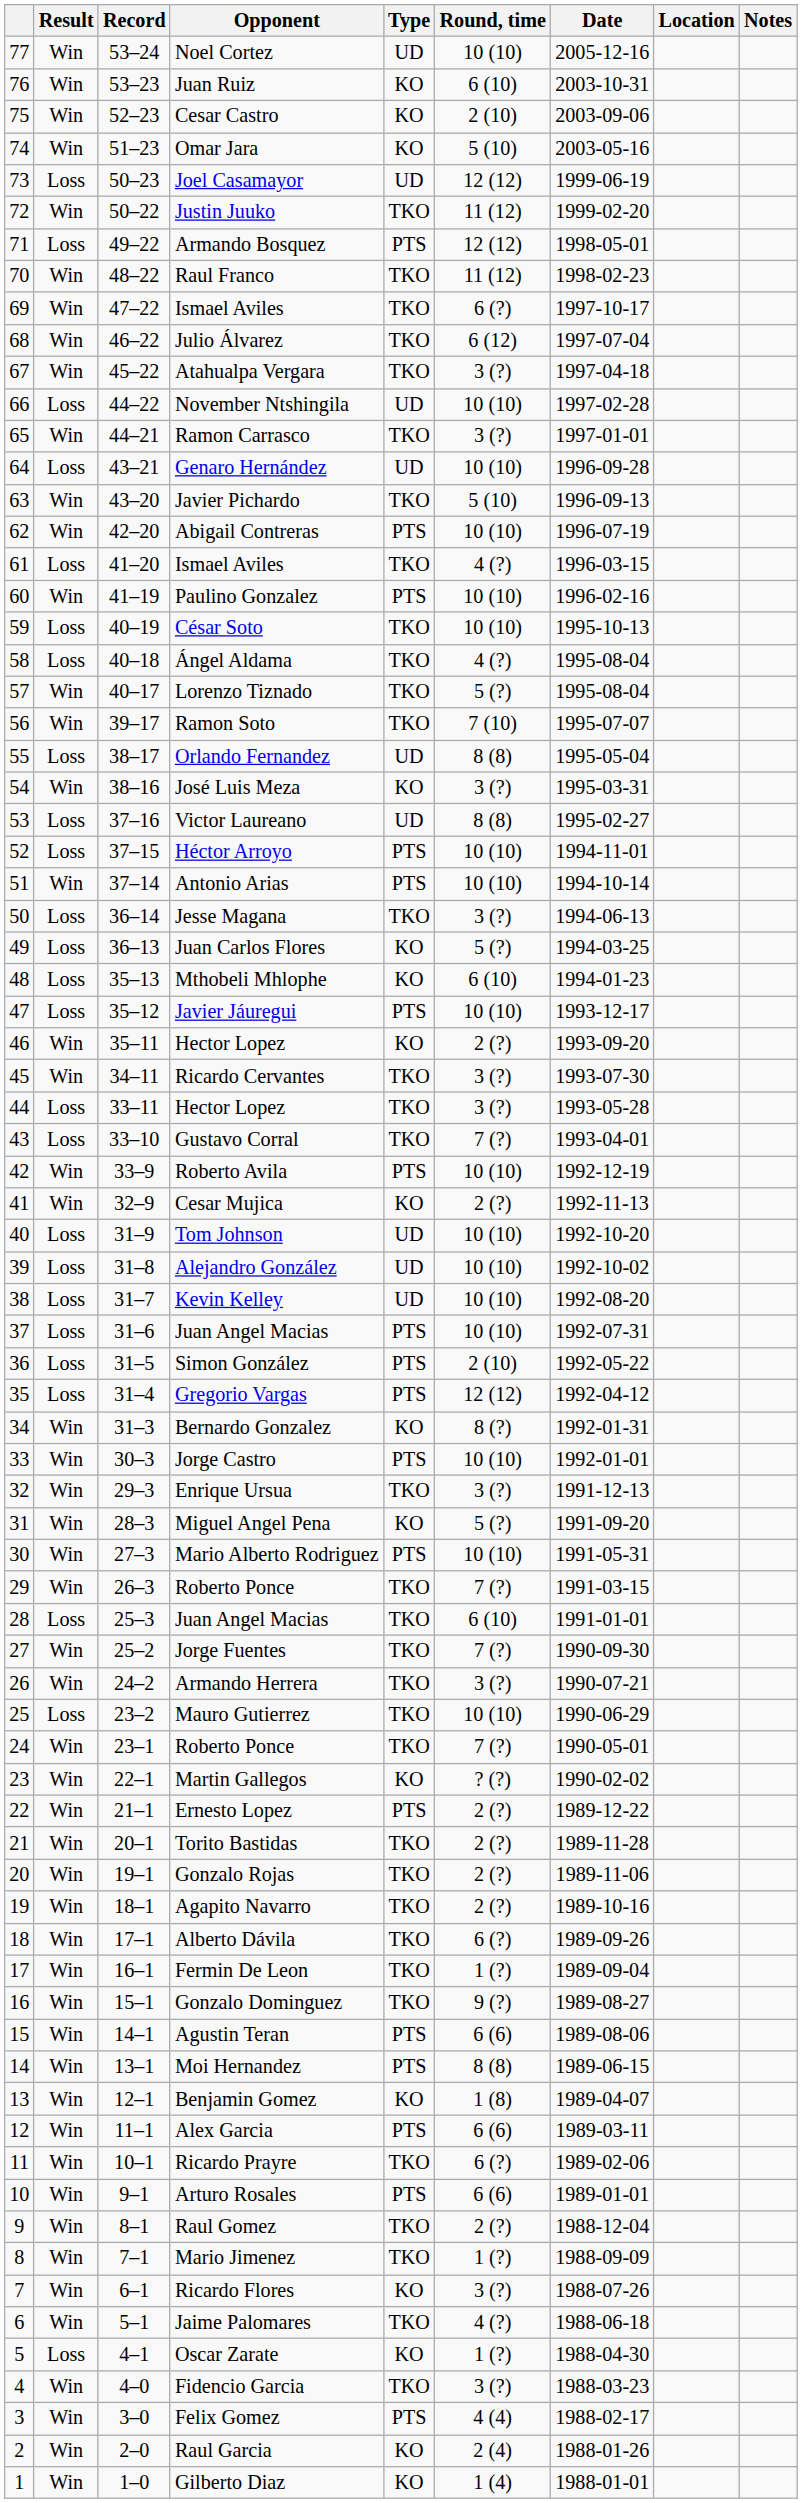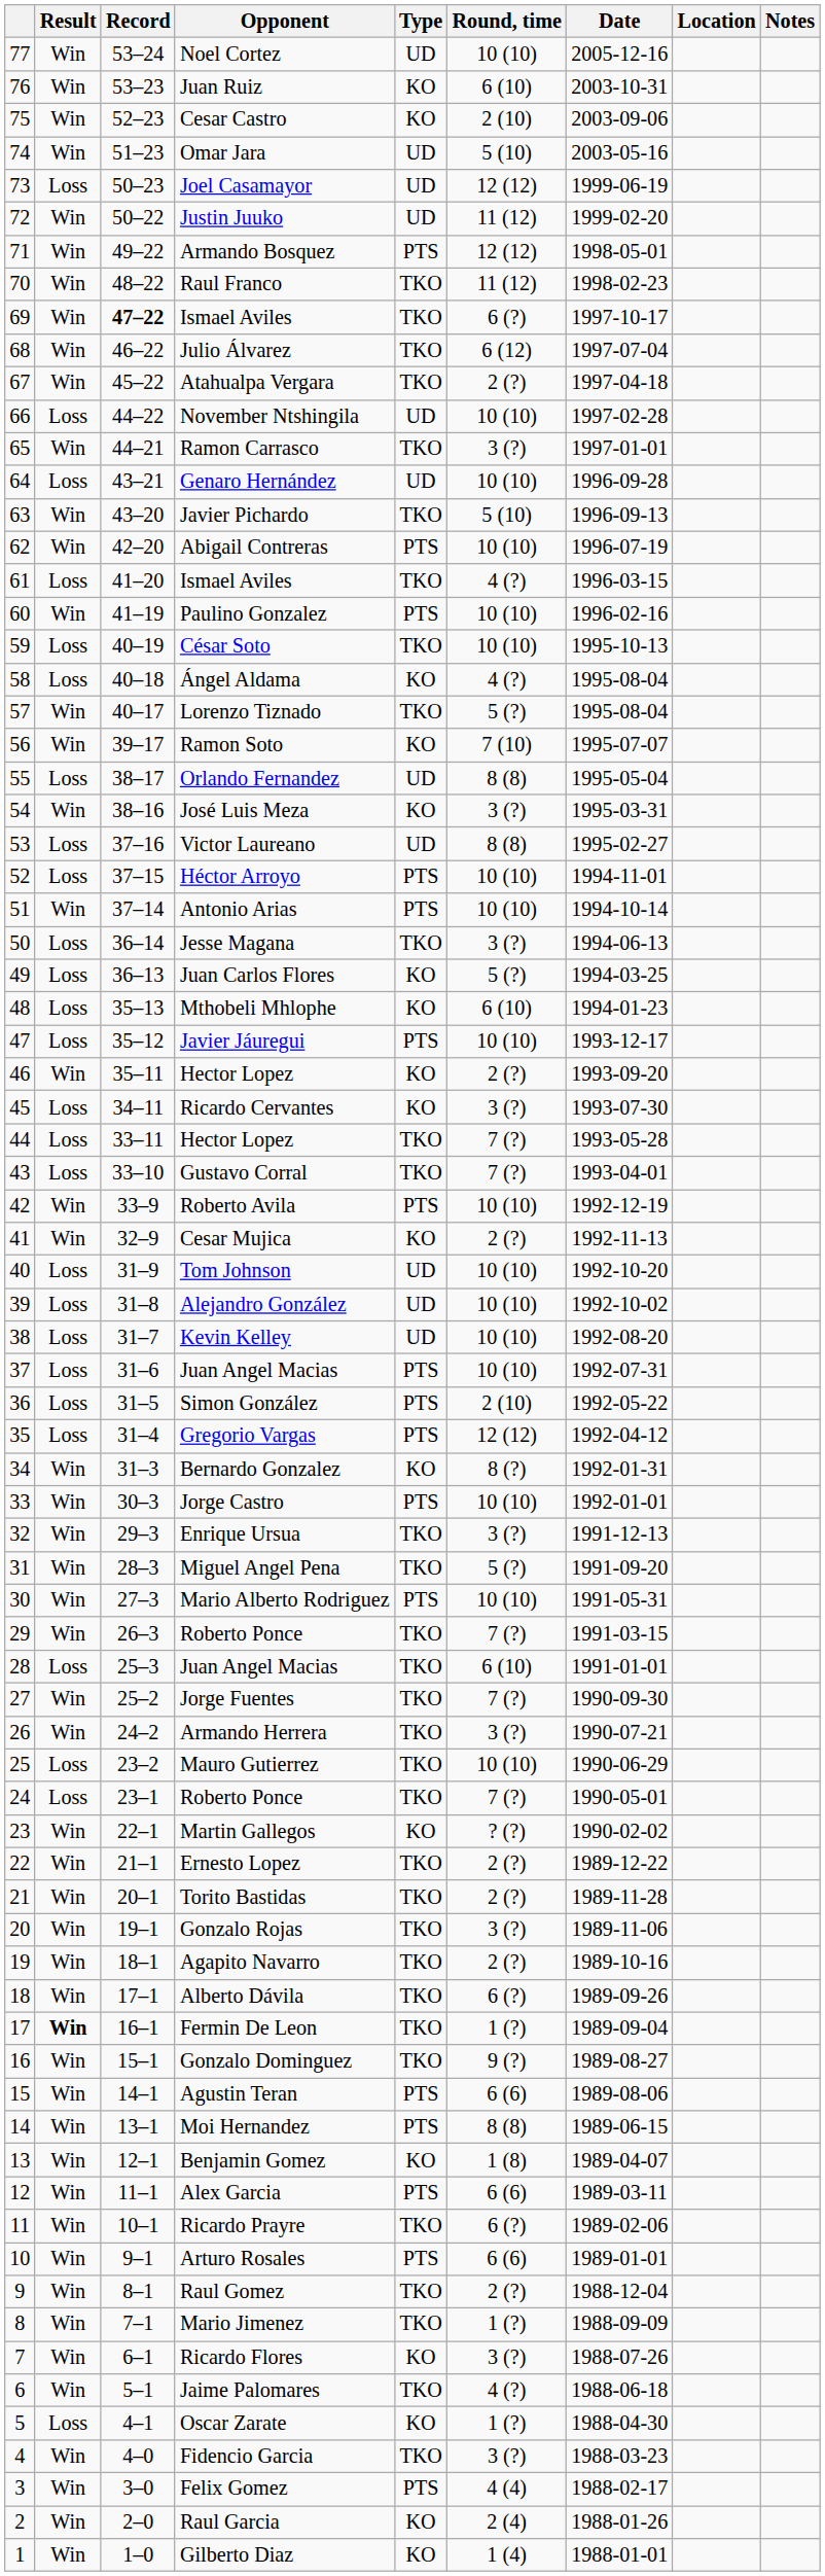 <table class=wikitable style=text-align:center>
 <tr>
 <th></th>
 <th>Result</th>
 <th>Record</th>
 <th>Opponent</th>
 <th>Type</th>
 <th>Round, time</th>
 <th>Date</th>
 <th>Location</th>
 <th>Notes</th>
 </tr>
 <tr>
 <td>77</td>
 <td>Win</td>
 <td>53–24</td>
 <td align=left>Noel Cortez</td>
 <td>UD</td>
 <td>10 (10)</td>
 <td>2005-12-16</td>
 <td align=left></td>
 <td align=left></td>
 </tr>
 <tr>
 <td>76</td>
 <td>Win</td>
 <td>53–23</td>
 <td align=left>Juan Ruiz</td>
 <td>KO</td>
 <td>6 (10)</td>
 <td>2003-10-31</td>
 <td align=left></td>
 <td align=left></td>
 </tr>
 <tr>
 <td>75</td>
 <td>Win</td>
 <td>52–23</td>
 <td align=left>Cesar Castro</td>
 <td>KO</td>
 <td>2 (10)</td>
 <td>2003-09-06</td>
 <td align=left></td>
 <td align=left></td>
 </tr>
 <tr>
 <td>74</td>
 <td>Win</td>
 <td>51–23</td>
 <td align=left>Omar Jara</td>
-<td>KO</td>
+<td>UD</td>
 <td>5 (10)</td>
 <td>2003-05-16</td>
 <td align=left></td>
 <td align=left></td>
 </tr>
 <tr>
 <td>73</td>
 <td>Loss</td>
 <td>50–23</td>
 <td align=left><a href='#'>Joel Casamayor</a></td>
 <td>UD</td>
 <td>12 (12)</td>
 <td>1999-06-19</td>
 <td align=left></td>
 <td align=left></td>
 </tr>
 <tr>
 <td>72</td>
 <td>Win</td>
 <td>50–22</td>
 <td align=left><a href='#'>Justin Juuko</a></td>
-<td>TKO</td>
+<td>UD</td>
 <td>11 (12)</td>
 <td>1999-02-20</td>
 <td align=left></td>
 <td align=left></td>
 </tr>
 <tr>
 <td>71</td>
-<td>Loss</td>
+<td>Win</td>
 <td>49–22</td>
 <td align=left>Armando Bosquez</td>
 <td>PTS</td>
 <td>12 (12)</td>
 <td>1998-05-01</td>
 <td align=left></td>
 <td align=left></td>
 </tr>
 <tr>
 <td>70</td>
 <td>Win</td>
 <td>48–22</td>
 <td align=left>Raul Franco</td>
 <td>TKO</td>
 <td>11 (12)</td>
 <td>1998-02-23</td>
 <td align=left></td>
 <td align=left></td>
 </tr>
 <tr>
 <td>69</td>
 <td>Win</td>
-<td>47–22</td>
+<td><strong>47–22</strong></td>
 <td align=left>Ismael Aviles</td>
 <td>TKO</td>
 <td>6 (?)</td>
 <td>1997-10-17</td>
 <td align=left></td>
 <td align=left></td>
 </tr>
 <tr>
 <td>68</td>
 <td>Win</td>
 <td>46–22</td>
 <td align=left>Julio Álvarez</td>
 <td>TKO</td>
 <td>6 (12)</td>
 <td>1997-07-04</td>
 <td align=left></td>
 <td align=left></td>
 </tr>
 <tr>
 <td>67</td>
 <td>Win</td>
 <td>45–22</td>
 <td align=left>Atahualpa Vergara</td>
 <td>TKO</td>
-<td>3 (?)</td>
+<td>2 (?)</td>
 <td>1997-04-18</td>
 <td align=left></td>
 <td align=left></td>
 </tr>
 <tr>
 <td>66</td>
 <td>Loss</td>
 <td>44–22</td>
 <td align=left>November Ntshingila</td>
 <td>UD</td>
 <td>10 (10)</td>
 <td>1997-02-28</td>
 <td align=left></td>
 <td align=left></td>
 </tr>
 <tr>
 <td>65</td>
 <td>Win</td>
 <td>44–21</td>
 <td align=left>Ramon Carrasco</td>
 <td>TKO</td>
 <td>3 (?)</td>
 <td>1997-01-01</td>
 <td align=left></td>
 <td align=left></td>
 </tr>
 <tr>
 <td>64</td>
 <td>Loss</td>
 <td>43–21</td>
 <td align=left><a href='#'>Genaro Hernández</a></td>
 <td>UD</td>
 <td>10 (10)</td>
 <td>1996-09-28</td>
 <td align=left></td>
 <td align=left></td>
 </tr>
 <tr>
 <td>63</td>
 <td>Win</td>
 <td>43–20</td>
 <td align=left>Javier Pichardo</td>
 <td>TKO</td>
 <td>5 (10)</td>
 <td>1996-09-13</td>
 <td align=left></td>
 <td align=left></td>
 </tr>
 <tr>
 <td>62</td>
 <td>Win</td>
 <td>42–20</td>
 <td align=left>Abigail Contreras</td>
 <td>PTS</td>
 <td>10 (10)</td>
 <td>1996-07-19</td>
 <td align=left></td>
 <td align=left></td>
 </tr>
 <tr>
 <td>61</td>
 <td>Loss</td>
 <td>41–20</td>
 <td align=left>Ismael Aviles</td>
 <td>TKO</td>
 <td>4 (?)</td>
 <td>1996-03-15</td>
 <td align=left></td>
 <td align=left></td>
 </tr>
 <tr>
 <td>60</td>
 <td>Win</td>
 <td>41–19</td>
 <td align=left>Paulino Gonzalez</td>
 <td>PTS</td>
 <td>10 (10)</td>
 <td>1996-02-16</td>
 <td align=left></td>
 <td align=left></td>
 </tr>
 <tr>
 <td>59</td>
 <td>Loss</td>
 <td>40–19</td>
 <td align=left><a href='#'>César Soto</a></td>
 <td>TKO</td>
 <td>10 (10)</td>
 <td>1995-10-13</td>
 <td align=left></td>
 <td align=left></td>
 </tr>
 <tr>
 <td>58</td>
 <td>Loss</td>
 <td>40–18</td>
 <td align=left>Ángel Aldama</td>
-<td>TKO</td>
+<td>KO</td>
 <td>4 (?)</td>
 <td>1995-08-04</td>
 <td align=left></td>
 <td align=left></td>
 </tr>
 <tr>
 <td>57</td>
 <td>Win</td>
 <td>40–17</td>
 <td align=left>Lorenzo Tiznado</td>
 <td>TKO</td>
 <td>5 (?)</td>
 <td>1995-08-04</td>
 <td align=left></td>
 <td align=left></td>
 </tr>
 <tr>
 <td>56</td>
 <td>Win</td>
 <td>39–17</td>
 <td align=left>Ramon Soto</td>
-<td>TKO</td>
+<td>KO</td>
 <td>7 (10)</td>
 <td>1995-07-07</td>
 <td align=left></td>
 <td align=left></td>
 </tr>
 <tr>
 <td>55</td>
 <td>Loss</td>
 <td>38–17</td>
 <td align=left><a href='#'>Orlando Fernandez</a></td>
 <td>UD</td>
 <td>8 (8)</td>
 <td>1995-05-04</td>
 <td align=left></td>
 <td align=left></td>
 </tr>
 <tr>
 <td>54</td>
 <td>Win</td>
 <td>38–16</td>
 <td align=left>José Luis Meza</td>
 <td>KO</td>
 <td>3 (?)</td>
 <td>1995-03-31</td>
 <td align=left></td>
 <td align=left></td>
 </tr>
 <tr>
 <td>53</td>
 <td>Loss</td>
 <td>37–16</td>
 <td align=left>Victor Laureano</td>
 <td>UD</td>
 <td>8 (8)</td>
 <td>1995-02-27</td>
 <td align=left></td>
 <td align=left></td>
 </tr>
 <tr>
 <td>52</td>
 <td>Loss</td>
 <td>37–15</td>
 <td align=left><a href='#'>Héctor Arroyo</a></td>
 <td>PTS</td>
 <td>10 (10)</td>
 <td>1994-11-01</td>
 <td align=left></td>
 <td align=left></td>
 </tr>
 <tr>
 <td>51</td>
 <td>Win</td>
 <td>37–14</td>
 <td align=left>Antonio Arias</td>
 <td>PTS</td>
 <td>10 (10)</td>
 <td>1994-10-14</td>
 <td align=left></td>
 <td align=left></td>
 </tr>
 <tr>
 <td>50</td>
 <td>Loss</td>
 <td>36–14</td>
 <td align=left>Jesse Magana</td>
 <td>TKO</td>
 <td>3 (?)</td>
 <td>1994-06-13</td>
 <td align=left></td>
 <td align=left></td>
 </tr>
 <tr>
 <td>49</td>
 <td>Loss</td>
 <td>36–13</td>
 <td align=left>Juan Carlos Flores</td>
 <td>KO</td>
 <td>5 (?)</td>
 <td>1994-03-25</td>
 <td align=left></td>
 <td align=left></td>
 </tr>
 <tr>
 <td>48</td>
 <td>Loss</td>
 <td>35–13</td>
 <td align=left>Mthobeli Mhlophe</td>
 <td>KO</td>
 <td>6 (10)</td>
 <td>1994-01-23</td>
 <td align=left></td>
 <td align=left></td>
 </tr>
 <tr>
 <td>47</td>
 <td>Loss</td>
 <td>35–12</td>
 <td align=left><a href='#'>Javier Jáuregui</a></td>
 <td>PTS</td>
 <td>10 (10)</td>
 <td>1993-12-17</td>
 <td align=left></td>
 <td align=left></td>
 </tr>
 <tr>
 <td>46</td>
 <td>Win</td>
 <td>35–11</td>
 <td align=left>Hector Lopez</td>
 <td>KO</td>
 <td>2 (?)</td>
 <td>1993-09-20</td>
 <td align=left></td>
 <td align=left></td>
 </tr>
 <tr>
 <td>45</td>
-<td>Win</td>
+<td>Loss</td>
 <td>34–11</td>
 <td align=left>Ricardo Cervantes</td>
-<td>TKO</td>
+<td>KO</td>
 <td>3 (?)</td>
 <td>1993-07-30</td>
 <td align=left></td>
 <td align=left></td>
 </tr>
 <tr>
 <td>44</td>
 <td>Loss</td>
 <td>33–11</td>
 <td align=left>Hector Lopez</td>
 <td>TKO</td>
-<td>3 (?)</td>
+<td>7 (?)</td>
 <td>1993-05-28</td>
 <td align=left></td>
 <td align=left></td>
 </tr>
 <tr>
 <td>43</td>
 <td>Loss</td>
 <td>33–10</td>
 <td align=left>Gustavo Corral</td>
 <td>TKO</td>
 <td>7 (?)</td>
 <td>1993-04-01</td>
 <td align=left></td>
 <td align=left></td>
 </tr>
 <tr>
 <td>42</td>
 <td>Win</td>
 <td>33–9</td>
 <td align=left>Roberto Avila</td>
 <td>PTS</td>
 <td>10 (10)</td>
 <td>1992-12-19</td>
 <td align=left></td>
 <td align=left></td>
 </tr>
 <tr>
 <td>41</td>
 <td>Win</td>
 <td>32–9</td>
 <td align=left>Cesar Mujica</td>
 <td>KO</td>
 <td>2 (?)</td>
 <td>1992-11-13</td>
 <td align=left></td>
 <td align=left></td>
 </tr>
 <tr>
 <td>40</td>
 <td>Loss</td>
 <td>31–9</td>
 <td align=left><a href='#'>Tom Johnson</a></td>
 <td>UD</td>
 <td>10 (10)</td>
 <td>1992-10-20</td>
 <td align=left></td>
 <td align=left></td>
 </tr>
 <tr>
 <td>39</td>
 <td>Loss</td>
 <td>31–8</td>
 <td align=left><a href='#'>Alejandro González</a></td>
 <td>UD</td>
 <td>10 (10)</td>
 <td>1992-10-02</td>
 <td align=left></td>
 <td align=left></td>
 </tr>
 <tr>
 <td>38</td>
 <td>Loss</td>
 <td>31–7</td>
 <td align=left><a href='#'>Kevin Kelley</a></td>
 <td>UD</td>
 <td>10 (10)</td>
 <td>1992-08-20</td>
 <td align=left></td>
 <td align=left></td>
 </tr>
 <tr>
 <td>37</td>
 <td>Loss</td>
 <td>31–6</td>
 <td align=left>Juan Angel Macias</td>
 <td>PTS</td>
 <td>10 (10)</td>
 <td>1992-07-31</td>
 <td align=left></td>
 <td align=left></td>
 </tr>
 <tr>
 <td>36</td>
 <td>Loss</td>
 <td>31–5</td>
 <td align=left>Simon González</td>
 <td>PTS</td>
 <td>2 (10)</td>
 <td>1992-05-22</td>
 <td align=left></td>
 <td align=left></td>
 </tr>
 <tr>
 <td>35</td>
 <td>Loss</td>
 <td>31–4</td>
 <td align=left><a href='#'>Gregorio Vargas</a></td>
 <td>PTS</td>
 <td>12 (12)</td>
 <td>1992-04-12</td>
 <td align=left></td>
 <td align=left></td>
 </tr>
 <tr>
 <td>34</td>
 <td>Win</td>
 <td>31–3</td>
 <td align=left>Bernardo Gonzalez</td>
 <td>KO</td>
 <td>8 (?)</td>
 <td>1992-01-31</td>
 <td align=left></td>
 <td align=left></td>
 </tr>
 <tr>
 <td>33</td>
 <td>Win</td>
 <td>30–3</td>
 <td align=left>Jorge Castro</td>
 <td>PTS</td>
 <td>10 (10)</td>
 <td>1992-01-01</td>
 <td align=left></td>
 <td align=left></td>
 </tr>
 <tr>
 <td>32</td>
 <td>Win</td>
 <td>29–3</td>
 <td align=left>Enrique Ursua</td>
 <td>TKO</td>
 <td>3 (?)</td>
 <td>1991-12-13</td>
 <td align=left></td>
 <td align=left></td>
 </tr>
 <tr>
 <td>31</td>
 <td>Win</td>
 <td>28–3</td>
 <td align=left>Miguel Angel Pena</td>
-<td>KO</td>
+<td>TKO</td>
 <td>5 (?)</td>
 <td>1991-09-20</td>
 <td align=left></td>
 <td align=left></td>
 </tr>
 <tr>
 <td>30</td>
 <td>Win</td>
 <td>27–3</td>
 <td align=left>Mario Alberto Rodriguez</td>
 <td>PTS</td>
 <td>10 (10)</td>
 <td>1991-05-31</td>
 <td align=left></td>
 <td align=left></td>
 </tr>
 <tr>
 <td>29</td>
 <td>Win</td>
 <td>26–3</td>
 <td align=left>Roberto Ponce</td>
 <td>TKO</td>
 <td>7 (?)</td>
 <td>1991-03-15</td>
 <td align=left></td>
 <td align=left></td>
 </tr>
 <tr>
 <td>28</td>
 <td>Loss</td>
 <td>25–3</td>
 <td align=left>Juan Angel Macias</td>
 <td>TKO</td>
 <td>6 (10)</td>
 <td>1991-01-01</td>
 <td align=left></td>
 <td align=left></td>
 </tr>
 <tr>
 <td>27</td>
 <td>Win</td>
 <td>25–2</td>
 <td align=left>Jorge Fuentes</td>
 <td>TKO</td>
 <td>7 (?)</td>
 <td>1990-09-30</td>
 <td align=left></td>
 <td align=left></td>
 </tr>
 <tr>
 <td>26</td>
 <td>Win</td>
 <td>24–2</td>
 <td align=left>Armando Herrera</td>
 <td>TKO</td>
 <td>3 (?)</td>
 <td>1990-07-21</td>
 <td align=left></td>
 <td align=left></td>
 </tr>
 <tr>
 <td>25</td>
 <td>Loss</td>
 <td>23–2</td>
 <td align=left>Mauro Gutierrez</td>
 <td>TKO</td>
 <td>10 (10)</td>
 <td>1990-06-29</td>
 <td align=left></td>
 <td align=left></td>
 </tr>
 <tr>
 <td>24</td>
-<td>Win</td>
+<td>Loss</td>
 <td>23–1</td>
 <td align=left>Roberto Ponce</td>
 <td>TKO</td>
 <td>7 (?)</td>
 <td>1990-05-01</td>
 <td align=left></td>
 <td align=left></td>
 </tr>
 <tr>
 <td>23</td>
 <td>Win</td>
 <td>22–1</td>
 <td align=left>Martin Gallegos</td>
 <td>KO</td>
 <td>? (?)</td>
 <td>1990-02-02</td>
 <td align=left></td>
 <td align=left></td>
 </tr>
 <tr>
 <td>22</td>
 <td>Win</td>
 <td>21–1</td>
 <td align=left>Ernesto Lopez</td>
-<td>PTS</td>
+<td>TKO</td>
 <td>2 (?)</td>
 <td>1989-12-22</td>
 <td align=left></td>
 <td align=left></td>
 </tr>
 <tr>
 <td>21</td>
 <td>Win</td>
 <td>20–1</td>
 <td align=left>Torito Bastidas</td>
 <td>TKO</td>
 <td>2 (?)</td>
 <td>1989-11-28</td>
 <td align=left></td>
 <td align=left></td>
 </tr>
 <tr>
 <td>20</td>
 <td>Win</td>
 <td>19–1</td>
 <td align=left>Gonzalo Rojas</td>
 <td>TKO</td>
-<td>2 (?)</td>
+<td>3 (?)</td>
 <td>1989-11-06</td>
 <td align=left></td>
 <td align=left></td>
 </tr>
 <tr>
 <td>19</td>
 <td>Win</td>
 <td>18–1</td>
 <td align=left>Agapito Navarro</td>
 <td>TKO</td>
 <td>2 (?)</td>
 <td>1989-10-16</td>
 <td align=left></td>
 <td align=left></td>
 </tr>
 <tr>
 <td>18</td>
 <td>Win</td>
 <td>17–1</td>
 <td align=left>Alberto Dávila</td>
 <td>TKO</td>
 <td>6 (?)</td>
 <td>1989-09-26</td>
 <td align=left></td>
 <td align=left></td>
 </tr>
 <tr>
 <td>17</td>
-<td>Win</td>
+<td><strong>Win</strong></td>
 <td>16–1</td>
 <td align=left>Fermin De Leon</td>
 <td>TKO</td>
 <td>1 (?)</td>
 <td>1989-09-04</td>
 <td align=left></td>
 <td align=left></td>
 </tr>
 <tr>
 <td>16</td>
 <td>Win</td>
 <td>15–1</td>
 <td align=left>Gonzalo Dominguez</td>
 <td>TKO</td>
 <td>9 (?)</td>
 <td>1989-08-27</td>
 <td align=left></td>
 <td align=left></td>
 </tr>
 <tr>
 <td>15</td>
 <td>Win</td>
 <td>14–1</td>
 <td align=left>Agustin Teran</td>
 <td>PTS</td>
 <td>6 (6)</td>
 <td>1989-08-06</td>
 <td align=left></td>
 <td align=left></td>
 </tr>
 <tr>
 <td>14</td>
 <td>Win</td>
 <td>13–1</td>
 <td align=left>Moi Hernandez</td>
 <td>PTS</td>
 <td>8 (8)</td>
 <td>1989-06-15</td>
 <td align=left></td>
 <td align=left></td>
 </tr>
 <tr>
 <td>13</td>
 <td>Win</td>
 <td>12–1</td>
 <td align=left>Benjamin Gomez</td>
 <td>KO</td>
 <td>1 (8)</td>
 <td>1989-04-07</td>
 <td align=left></td>
 <td align=left></td>
 </tr>
 <tr>
 <td>12</td>
 <td>Win</td>
 <td>11–1</td>
 <td align=left>Alex Garcia</td>
 <td>PTS</td>
 <td>6 (6)</td>
 <td>1989-03-11</td>
 <td align=left></td>
 <td align=left></td>
 </tr>
 <tr>
 <td>11</td>
 <td>Win</td>
 <td>10–1</td>
 <td align=left>Ricardo Prayre</td>
 <td>TKO</td>
 <td>6 (?)</td>
 <td>1989-02-06</td>
 <td align=left></td>
 <td align=left></td>
 </tr>
 <tr>
 <td>10</td>
 <td>Win</td>
 <td>9–1</td>
 <td align=left>Arturo Rosales</td>
 <td>PTS</td>
 <td>6 (6)</td>
 <td>1989-01-01</td>
 <td align=left></td>
 <td align=left></td>
 </tr>
 <tr>
 <td>9</td>
 <td>Win</td>
 <td>8–1</td>
 <td align=left>Raul Gomez</td>
 <td>TKO</td>
 <td>2 (?)</td>
 <td>1988-12-04</td>
 <td align=left></td>
 <td align=left></td>
 </tr>
 <tr>
 <td>8</td>
 <td>Win</td>
 <td>7–1</td>
 <td align=left>Mario Jimenez</td>
 <td>TKO</td>
 <td>1 (?)</td>
 <td>1988-09-09</td>
 <td align=left></td>
 <td align=left></td>
 </tr>
 <tr>
 <td>7</td>
 <td>Win</td>
 <td>6–1</td>
 <td align=left>Ricardo Flores</td>
 <td>KO</td>
 <td>3 (?)</td>
 <td>1988-07-26</td>
 <td align=left></td>
 <td align=left></td>
 </tr>
 <tr>
 <td>6</td>
 <td>Win</td>
 <td>5–1</td>
 <td align=left>Jaime Palomares</td>
 <td>TKO</td>
 <td>4 (?)</td>
 <td>1988-06-18</td>
 <td align=left></td>
 <td align=left></td>
 </tr>
 <tr>
 <td>5</td>
 <td>Loss</td>
 <td>4–1</td>
 <td align=left>Oscar Zarate</td>
 <td>KO</td>
 <td>1 (?)</td>
 <td>1988-04-30</td>
 <td align=left></td>
 <td align=left></td>
 </tr>
 <tr>
 <td>4</td>
 <td>Win</td>
 <td>4–0</td>
 <td align=left>Fidencio Garcia</td>
 <td>TKO</td>
 <td>3 (?)</td>
 <td>1988-03-23</td>
 <td align=left></td>
 <td align=left></td>
 </tr>
 <tr>
 <td>3</td>
 <td>Win</td>
 <td>3–0</td>
 <td align=left>Felix Gomez</td>
 <td>PTS</td>
 <td>4 (4)</td>
 <td>1988-02-17</td>
 <td align=left></td>
 <td align=left></td>
 </tr>
 <tr>
 <td>2</td>
 <td>Win</td>
 <td>2–0</td>
 <td align=left>Raul Garcia</td>
 <td>KO</td>
 <td>2 (4)</td>
 <td>1988-01-26</td>
 <td align=left></td>
 <td align=left></td>
 </tr>
 <tr>
 <td>1</td>
 <td>Win</td>
 <td>1–0</td>
 <td align=left>Gilberto Diaz</td>
 <td>KO</td>
 <td>1 (4)</td>
 <td>1988-01-01</td>
 <td align=left></td>
 <td align=left></td>
 </tr>
 </table>
